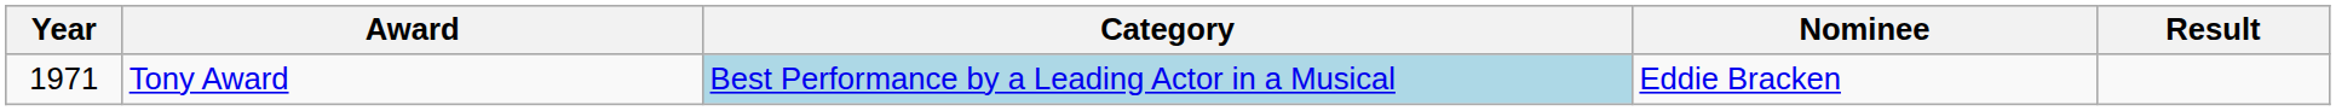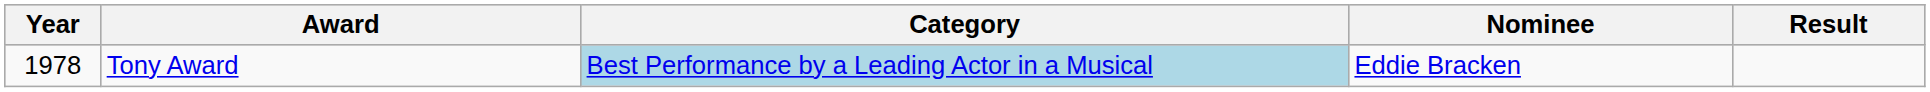 <table class="wikitable" style="width:95%;">
 <tr>
 <th style="width:5%;">Year</th>
 <th style="width:25%;">Award</th>
 <th style="width:40%;">Category</th>
 <th style="width:20%;">Nominee</th>
 <th style="width:10%;">Result</th>
 </tr>
 <tr>
-<td style="text-align:center;">1971</td>
+<td style="text-align:center;">1978</td>
 <td><a href='#'>Tony Award</a></td>
 <td style="background: lightblue;"><a href='#'>Best Performance by a Leading Actor in a Musical</a></td>
 <td><a href='#'>Eddie Bracken</a></td>
 <td></td>
 </tr>
 </table>
